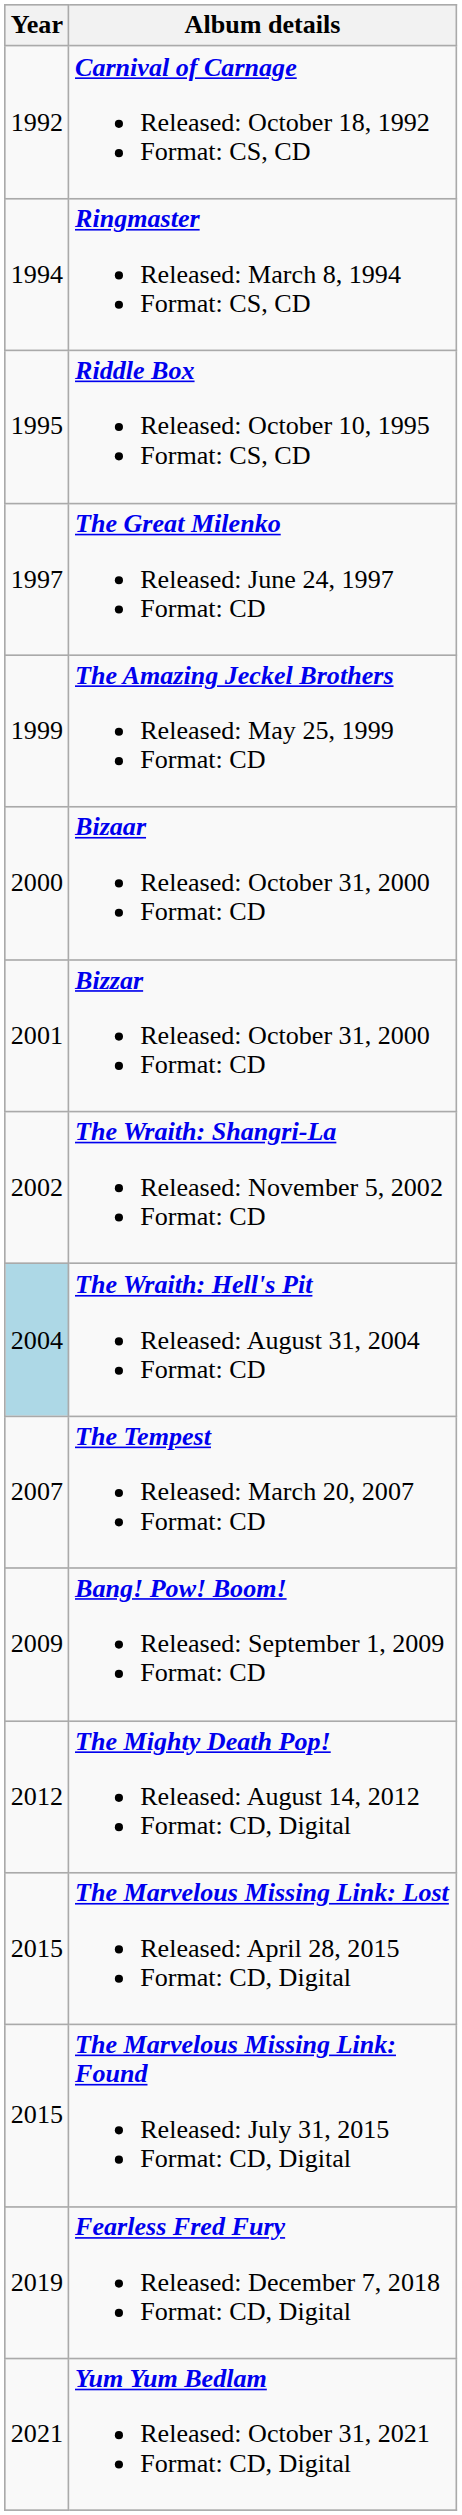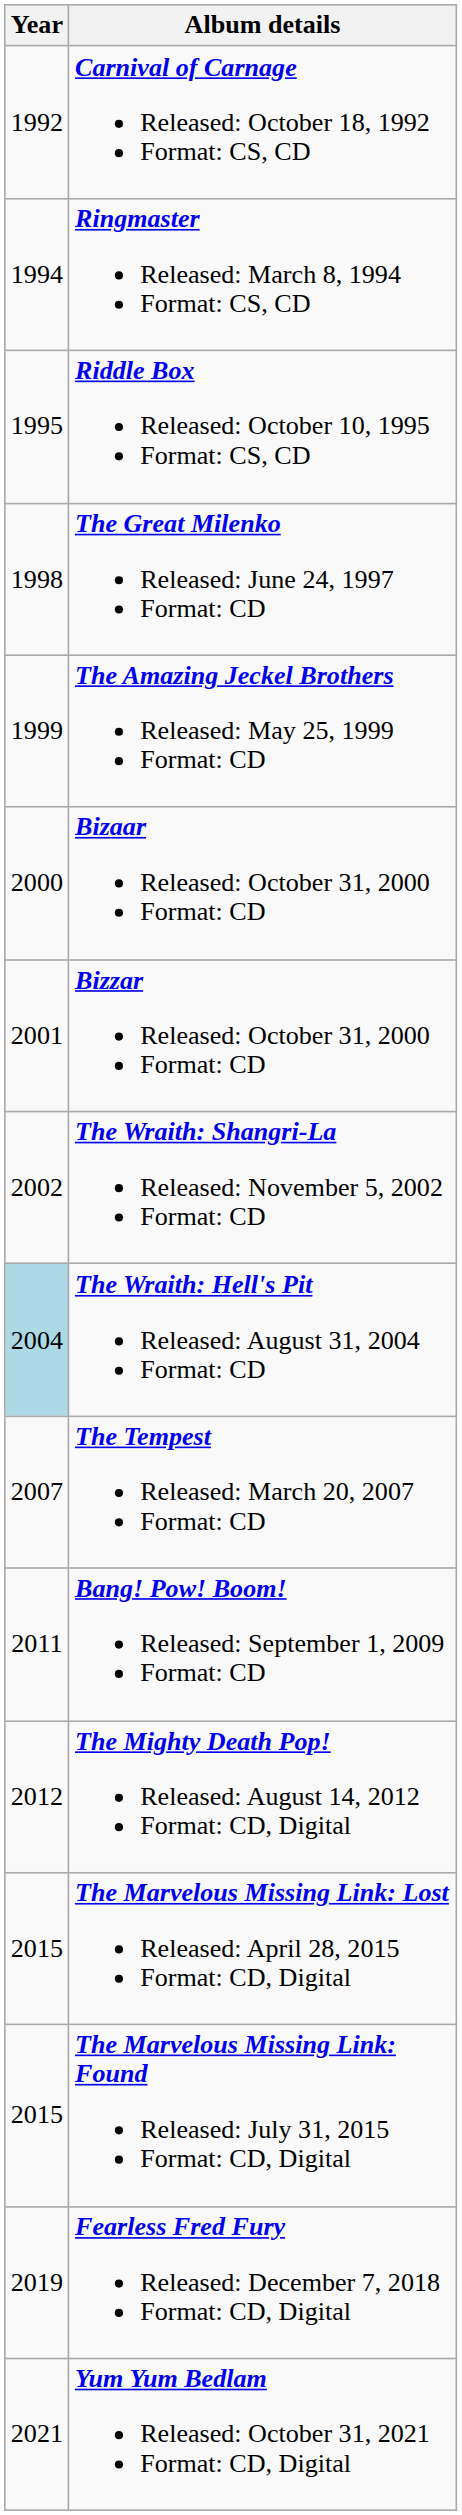 <table class="wikitable" style="text-align:center;">
 <tr>
 <th rowspan="1">Year</th>
 <th rowspan="1" width="230">Album details</th>
 </tr>
 <tr>
 <td>1992</td>
 <td align="left"><strong><em><a href='#'>Carnival of Carnage</a></em></strong><br><ul><li>Released: October 18, 1992</li><li>Format: CS, CD</li></ul></td>
 </tr>
 <tr>
 <td>1994</td>
 <td align="left"><strong><em><a href='#'>Ringmaster</a></em></strong><br><ul><li>Released: March 8, 1994</li><li>Format: CS, CD</li></ul></td>
 </tr>
 <tr>
 <td>1995</td>
 <td align="left"><strong><em><a href='#'>Riddle Box</a></em></strong><br><ul><li>Released: October 10, 1995</li><li>Format: CS, CD</li></ul></td>
 </tr>
 <tr>
-<td>1997</td>
+<td>1998</td>
 <td align="left"><strong><em><a href='#'>The Great Milenko</a></em></strong><br><ul><li>Released: June 24, 1997</li><li>Format: CD</li></ul></td>
 </tr>
 <tr>
 <td>1999</td>
 <td align="left"><strong><em><a href='#'>The Amazing Jeckel Brothers</a></em></strong><br><ul><li>Released: May 25, 1999</li><li>Format: CD</li></ul></td>
 </tr>
 <tr>
 <td>2000</td>
 <td align="left"><strong><em><a href='#'>Bizaar</a></em></strong><br><ul><li>Released: October 31, 2000</li><li>Format: CD</li></ul></td>
 </tr>
 <tr>
 <td>2001</td>
 <td align="left"><strong><em><a href='#'>Bizzar</a></em></strong><br><ul><li>Released: October 31, 2000</li><li>Format: CD</li></ul></td>
 </tr>
 <tr>
 <td>2002</td>
 <td align="left"><strong><em><a href='#'>The Wraith: Shangri-La</a></em></strong><br><ul><li>Released: November 5, 2002</li><li>Format: CD</li></ul></td>
 </tr>
 <tr>
 <td style="background: lightblue;">2004</td>
 <td align="left"><strong><em><a href='#'>The Wraith: Hell's Pit</a></em></strong><br><ul><li>Released: August 31, 2004</li><li>Format: CD</li></ul></td>
 </tr>
 <tr>
 <td>2007</td>
 <td align="left"><strong><em><a href='#'>The Tempest</a></em></strong><br><ul><li>Released: March 20, 2007</li><li>Format: CD</li></ul></td>
 </tr>
 <tr>
-<td>2009</td>
+<td>2011</td>
 <td align="left"><strong><em><a href='#'>Bang! Pow! Boom!</a></em></strong><br><ul><li>Released: September 1, 2009</li><li>Format: CD</li></ul></td>
 </tr>
 <tr>
 <td>2012</td>
 <td align="left"><strong><em><a href='#'>The Mighty Death Pop!</a></em></strong><br><ul><li>Released: August 14, 2012</li><li>Format: CD, Digital</li></ul></td>
 </tr>
 <tr>
 <td>2015</td>
 <td align="left"><strong><em><a href='#'>The Marvelous Missing Link: Lost</a></em></strong><br><ul><li>Released: April 28, 2015</li><li>Format: CD, Digital</li></ul></td>
 </tr>
 <tr>
 <td>2015</td>
 <td align="left"><strong><em><a href='#'>The Marvelous Missing Link: Found</a></em></strong><br><ul><li>Released: July 31, 2015</li><li>Format: CD, Digital</li></ul></td>
 </tr>
 <tr>
 <td>2019</td>
 <td align="left"><strong><em><a href='#'>Fearless Fred Fury</a></em></strong><br><ul><li>Released: December 7, 2018</li><li>Format: CD, Digital</li></ul></td>
 </tr>
 <tr>
 <td>2021</td>
 <td align="left"><strong><em><a href='#'>Yum Yum Bedlam</a></em></strong><br><ul><li>Released: October 31, 2021</li><li>Format: CD, Digital</li></ul></td>
 </tr>
 </table>
